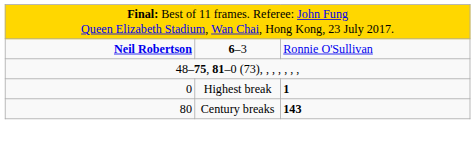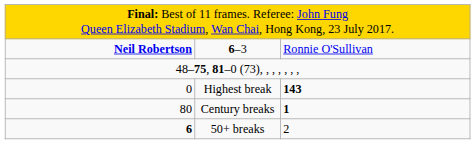 <table class="wikitable" style="font-size: 95%; margin: 1em auto 1em auto;">
 <tr>
 <td colspan="3" align="center" bgcolor="#ffd700"><strong>Final:</strong> Best of 11 frames. Referee: <a href='#'>John Fung</a><br><a href='#'>Queen Elizabeth Stadium</a>, <a href='#'>Wan Chai</a>, Hong Kong, 23 July 2017.</td>
 </tr>
 <tr>
 <td width="230" align="right"><strong><a href='#'>Neil Robertson</a></strong><br></td>
 <td width="100" align="center"><strong>6</strong>–3</td>
 <td width="230"><a href='#'>Ronnie O'Sullivan</a><br></td>
 </tr>
 <tr>
 <td colspan="3" align="center" style="font-size: 100%">48–<strong>75</strong>, <strong>81</strong>–0 (73), , , , , , , </td>
 </tr>
 <tr>
 <td align="right">0</td>
 <td align="center">Highest break</td>
-<td><strong>1</strong></td>
+<td><strong>143</strong></td>
 </tr>
 <tr>
 <td align="right">80</td>
 <td align="center">Century breaks</td>
-<td><strong>143</strong></td>
+<td><strong>1</strong></td>
+</tr>
+<tr>
+<td align="right"><strong>6</strong></td>
+<td align="center">50+ breaks</td>
+<td>2</td>
 </tr>
 </table>
